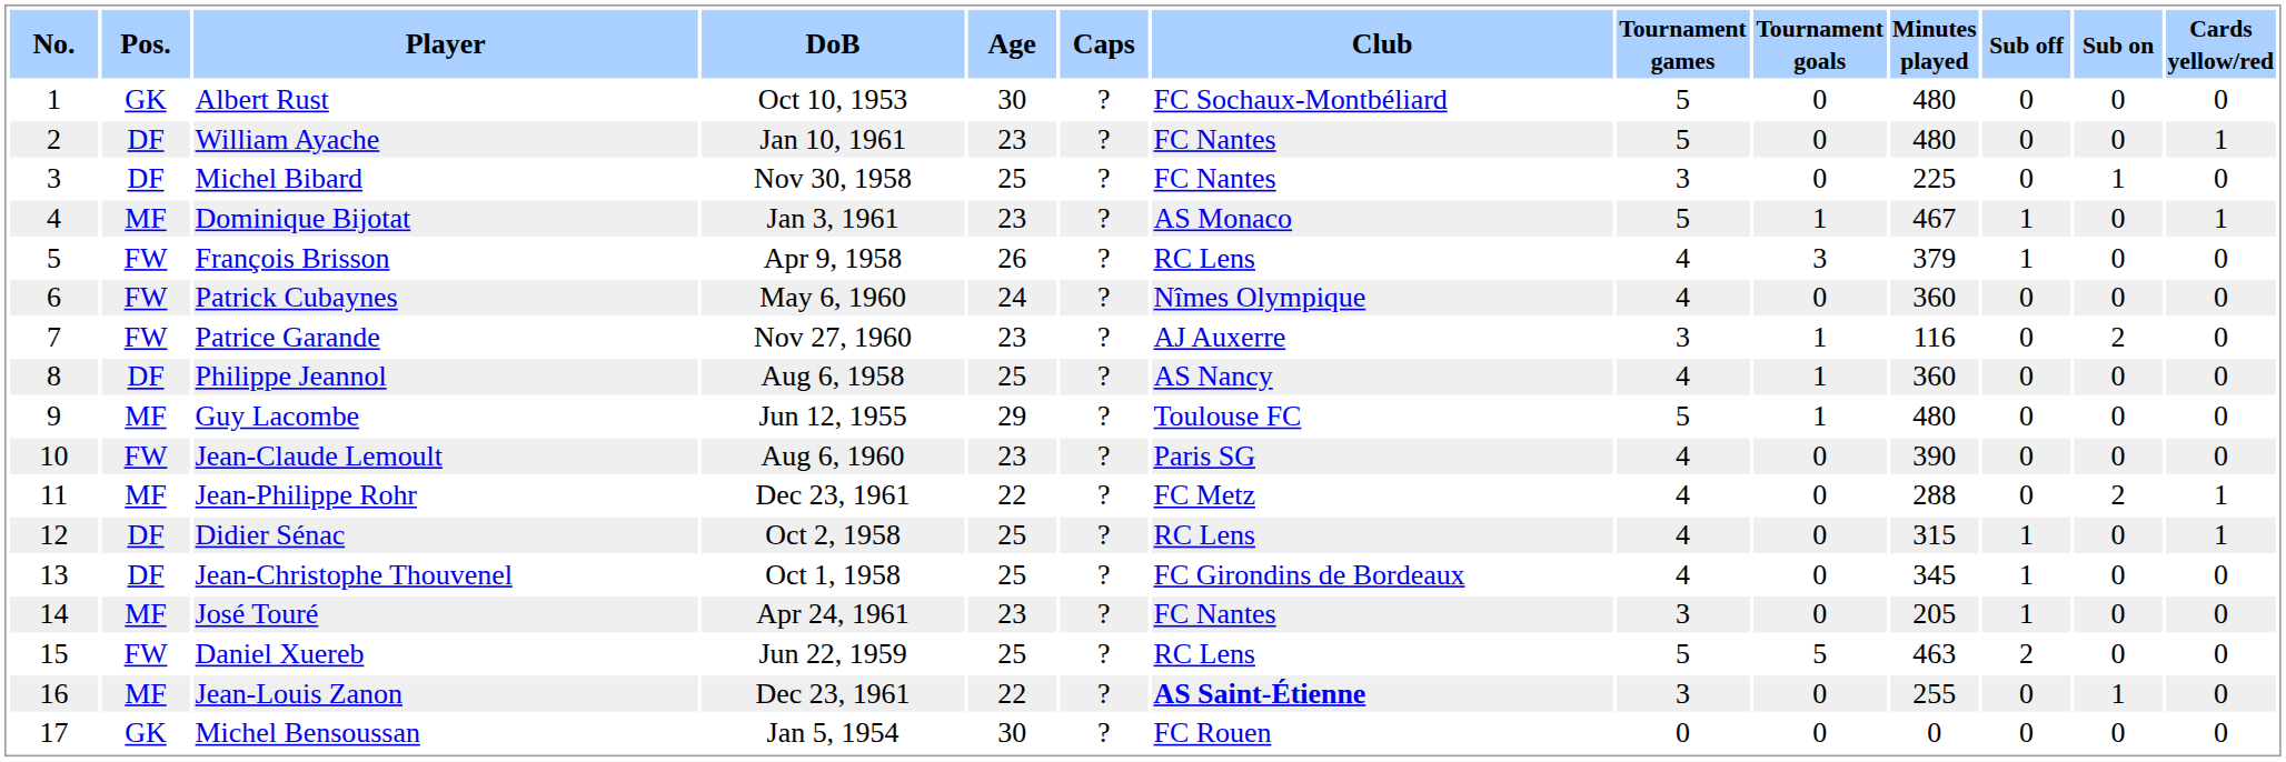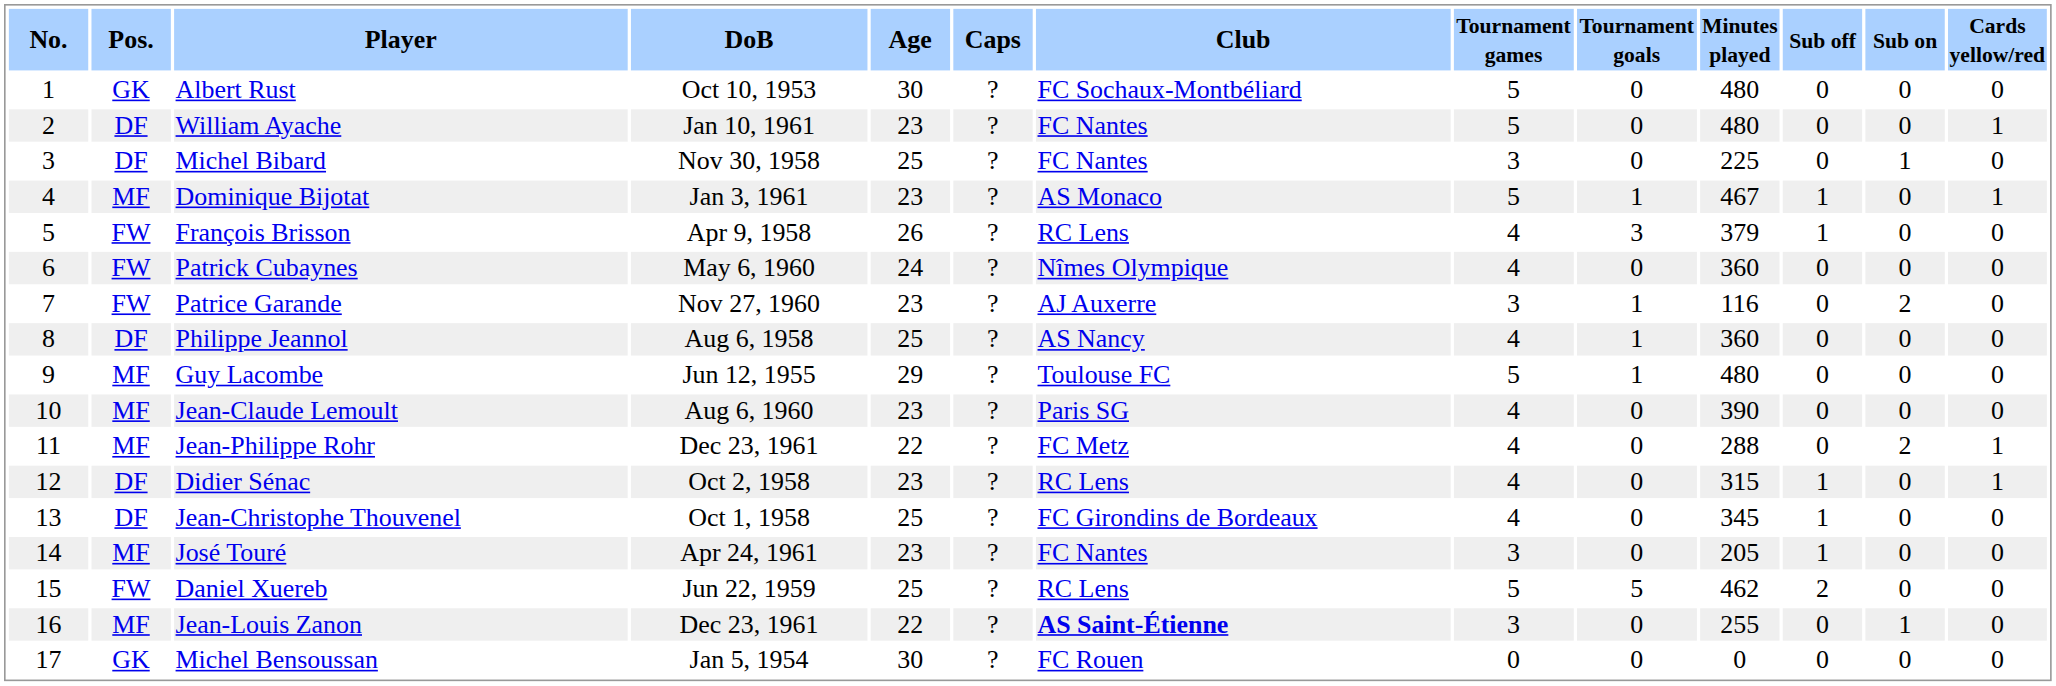 <table border="0" width="100%" style="border: 1px solid #999; background-color:#FFFFFF; text-align:center">
 <tr align="center" bgcolor="#AAD0FF">
 <th width=4%>No.</th>
 <th width=4%>Pos.</th>
 <th width=23%>Player</th>
 <th width=12%>DoB</th>
 <th width=4%>Age</th>
 <th width=4%>Caps</th>
 <th width=21%>Club</th>
 <th width=6%><small>Tournament<br>games</small></th>
 <th width=6%><small>Tournament<br>goals</small></th>
 <th width=4%><small>Minutes<br>played</small></th>
 <th width=4%><small>Sub off</small></th>
 <th width=4%><small>Sub on</small></th>
 <th width=4%><small>Cards<br>yellow/red</small></th>
 </tr>
 <tr>
 <td>1</td>
 <td><a href='#'>GK</a></td>
 <td align="left"><a href='#'>Albert Rust</a></td>
 <td>Oct 10, 1953</td>
 <td>30</td>
 <td>?</td>
 <td align="left"> <a href='#'>FC Sochaux-Montbéliard</a></td>
 <td>5</td>
 <td>0</td>
 <td>480</td>
 <td>0</td>
 <td>0</td>
 <td>0</td>
 </tr>
 <tr bgcolor="#EFEFEF">
 <td>2</td>
 <td><a href='#'>DF</a></td>
 <td align="left"><a href='#'>William Ayache</a></td>
 <td>Jan 10, 1961</td>
 <td>23</td>
 <td>?</td>
 <td align="left"> <a href='#'>FC Nantes</a></td>
 <td>5</td>
 <td>0</td>
 <td>480</td>
 <td>0</td>
 <td>0</td>
 <td>1</td>
 </tr>
 <tr>
 <td>3</td>
 <td><a href='#'>DF</a></td>
 <td align="left"><a href='#'>Michel Bibard</a></td>
 <td>Nov 30, 1958</td>
 <td>25</td>
 <td>?</td>
 <td align="left"> <a href='#'>FC Nantes</a></td>
 <td>3</td>
 <td>0</td>
 <td>225</td>
 <td>0</td>
 <td>1</td>
 <td>0</td>
 </tr>
 <tr bgcolor="#EFEFEF">
 <td>4</td>
 <td><a href='#'>MF</a></td>
 <td align="left"><a href='#'>Dominique Bijotat</a></td>
 <td>Jan 3, 1961</td>
 <td>23</td>
 <td>?</td>
 <td align="left"> <a href='#'>AS Monaco</a></td>
 <td>5</td>
 <td>1</td>
 <td>467</td>
 <td>1</td>
 <td>0</td>
 <td>1</td>
 </tr>
 <tr>
 <td>5</td>
 <td><a href='#'>FW</a></td>
 <td align="left"><a href='#'>François Brisson</a></td>
 <td>Apr 9, 1958</td>
 <td>26</td>
 <td>?</td>
 <td align="left"> <a href='#'>RC Lens</a></td>
 <td>4</td>
 <td>3</td>
 <td>379</td>
 <td>1</td>
 <td>0</td>
 <td>0</td>
 </tr>
 <tr bgcolor="#EFEFEF">
 <td>6</td>
 <td><a href='#'>FW</a></td>
 <td align="left"><a href='#'>Patrick Cubaynes</a></td>
 <td>May 6, 1960</td>
 <td>24</td>
 <td>?</td>
 <td align="left"> <a href='#'>Nîmes Olympique</a></td>
 <td>4</td>
 <td>0</td>
 <td>360</td>
 <td>0</td>
 <td>0</td>
 <td>0</td>
 </tr>
 <tr>
 <td>7</td>
 <td><a href='#'>FW</a></td>
 <td align="left"><a href='#'>Patrice Garande</a></td>
 <td>Nov 27, 1960</td>
 <td>23</td>
 <td>?</td>
 <td align="left"> <a href='#'>AJ Auxerre</a></td>
 <td>3</td>
 <td>1</td>
 <td>116</td>
 <td>0</td>
 <td>2</td>
 <td>0</td>
 </tr>
 <tr bgcolor="#EFEFEF">
 <td>8</td>
 <td><a href='#'>DF</a></td>
 <td align="left"><a href='#'>Philippe Jeannol</a></td>
 <td>Aug 6, 1958</td>
 <td>25</td>
 <td>?</td>
 <td align="left"> <a href='#'>AS Nancy</a></td>
 <td>4</td>
 <td>1</td>
 <td>360</td>
 <td>0</td>
 <td>0</td>
 <td>0</td>
 </tr>
 <tr>
 <td>9</td>
 <td><a href='#'>MF</a></td>
 <td align="left"><a href='#'>Guy Lacombe</a></td>
 <td>Jun 12, 1955</td>
 <td>29</td>
 <td>?</td>
 <td align="left"> <a href='#'>Toulouse FC</a></td>
 <td>5</td>
 <td>1</td>
 <td>480</td>
 <td>0</td>
 <td>0</td>
 <td>0</td>
 </tr>
 <tr bgcolor="#EFEFEF">
 <td>10</td>
-<td><a href='#'>FW</a></td>
+<td><a href='#'>MF</a></td>
 <td align="left"><a href='#'>Jean-Claude Lemoult</a></td>
 <td>Aug 6, 1960</td>
 <td>23</td>
 <td>?</td>
 <td align="left"> <a href='#'>Paris SG</a></td>
 <td>4</td>
 <td>0</td>
 <td>390</td>
 <td>0</td>
 <td>0</td>
 <td>0</td>
 </tr>
 <tr>
 <td>11</td>
 <td><a href='#'>MF</a></td>
 <td align="left"><a href='#'>Jean-Philippe Rohr</a></td>
 <td>Dec 23, 1961</td>
 <td>22</td>
 <td>?</td>
 <td align="left"> <a href='#'>FC Metz</a></td>
 <td>4</td>
 <td>0</td>
 <td>288</td>
 <td>0</td>
 <td>2</td>
 <td>1</td>
 </tr>
 <tr bgcolor="#EFEFEF">
 <td>12</td>
 <td><a href='#'>DF</a></td>
 <td align="left"><a href='#'>Didier Sénac</a></td>
 <td>Oct 2, 1958</td>
-<td>25</td>
+<td>23</td>
 <td>?</td>
 <td align="left"> <a href='#'>RC Lens</a></td>
 <td>4</td>
 <td>0</td>
 <td>315</td>
 <td>1</td>
 <td>0</td>
 <td>1</td>
 </tr>
 <tr>
 <td>13</td>
 <td><a href='#'>DF</a></td>
 <td align="left"><a href='#'>Jean-Christophe Thouvenel</a></td>
 <td>Oct 1, 1958</td>
 <td>25</td>
 <td>?</td>
 <td align="left"> <a href='#'>FC Girondins de Bordeaux</a></td>
 <td>4</td>
 <td>0</td>
 <td>345</td>
 <td>1</td>
 <td>0</td>
 <td>0</td>
 </tr>
 <tr bgcolor="#EFEFEF">
 <td>14</td>
 <td><a href='#'>MF</a></td>
 <td align="left"><a href='#'>José Touré</a></td>
 <td>Apr 24, 1961</td>
 <td>23</td>
 <td>?</td>
 <td align="left"> <a href='#'>FC Nantes</a></td>
 <td>3</td>
 <td>0</td>
 <td>205</td>
 <td>1</td>
 <td>0</td>
 <td>0</td>
 </tr>
 <tr>
 <td>15</td>
 <td><a href='#'>FW</a></td>
 <td align="left"><a href='#'>Daniel Xuereb</a></td>
 <td>Jun 22, 1959</td>
 <td>25</td>
 <td>?</td>
 <td align="left"> <a href='#'>RC Lens</a></td>
 <td>5</td>
 <td>5</td>
-<td>463</td>
+<td>462</td>
 <td>2</td>
 <td>0</td>
 <td>0</td>
 </tr>
 <tr bgcolor="#EFEFEF">
 <td>16</td>
 <td><a href='#'>MF</a></td>
 <td align="left"><a href='#'>Jean-Louis Zanon</a></td>
 <td>Dec 23, 1961</td>
 <td>22</td>
 <td>?</td>
 <td align="left"><strong> <a href='#'>AS Saint-Étienne</a></strong></td>
 <td>3</td>
 <td>0</td>
 <td>255</td>
 <td>0</td>
 <td>1</td>
 <td>0</td>
 </tr>
 <tr>
 <td>17</td>
 <td><a href='#'>GK</a></td>
 <td align="left"><a href='#'>Michel Bensoussan</a></td>
 <td>Jan 5, 1954</td>
 <td>30</td>
 <td>?</td>
 <td align="left"> <a href='#'>FC Rouen</a></td>
 <td>0</td>
 <td>0</td>
 <td>0</td>
 <td>0</td>
 <td>0</td>
 <td>0</td>
 </tr>
 </table>
